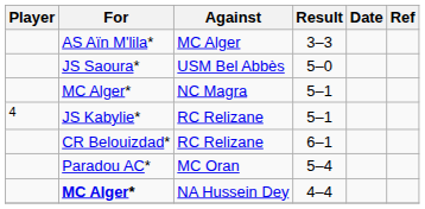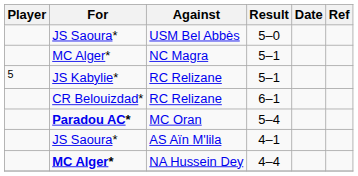 <table class="wikitable" style="font-size: 95%;">
 <tr>
 <th>Player</th>
 <th>For</th>
 <th>Against</th>
 <th style="text-align:center">Result</th>
 <th>Date</th>
 <th>Ref</th>
-</tr>
-<tr>
-<td> </td>
-<td><a href='#'>AS Aïn M'lila</a>*</td>
-<td><a href='#'>MC Alger</a></td>
-<td style="text-align:center;">3–3</td>
-<td></td>
-<td></td>
 </tr>
 <tr>
 <td> </td>
 <td><a href='#'>JS Saoura</a>*</td>
 <td><a href='#'>USM Bel Abbès</a></td>
 <td style="text-align:center;">5–0</td>
 <td></td>
 <td></td>
 </tr>
 <tr>
 <td> </td>
 <td><a href='#'>MC Alger</a>*</td>
 <td><a href='#'>NC Magra</a></td>
 <td style="text-align:center;">5–1</td>
 <td></td>
 <td></td>
 </tr>
 <tr>
-<td> <sup>4</sup></td>
+<td> <sup>5</sup></td>
 <td><a href='#'>JS Kabylie</a>*</td>
 <td><a href='#'>RC Relizane</a></td>
 <td style="text-align:center;">5–1</td>
 <td></td>
 <td></td>
 </tr>
 <tr>
 <td> </td>
 <td><a href='#'>CR Belouizdad</a>*</td>
 <td><a href='#'>RC Relizane</a></td>
 <td style="text-align:center;">6–1</td>
 <td></td>
 <td></td>
 </tr>
 <tr>
 <td> </td>
-<td><a href='#'>Paradou AC</a>*</td>
+<td><strong><a href='#'>Paradou AC</a>*</strong></td>
 <td><a href='#'>MC Oran</a></td>
 <td style="text-align:center;">5–4</td>
+<td></td>
+<td></td>
+</tr>
+<tr>
+<td> </td>
+<td><a href='#'>JS Saoura</a>*</td>
+<td><a href='#'>AS Aïn M'lila</a></td>
+<td style="text-align:center;">4–1</td>
 <td></td>
 <td></td>
 </tr>
 <tr>
 <td> </td>
 <td><strong><a href='#'>MC Alger</a>*</strong></td>
 <td><a href='#'>NA Hussein Dey</a></td>
 <td style="text-align:center;">4–4</td>
 <td></td>
 <td></td>
 </tr>
 <tr>
 </tr>
 </table>
